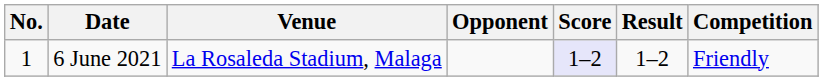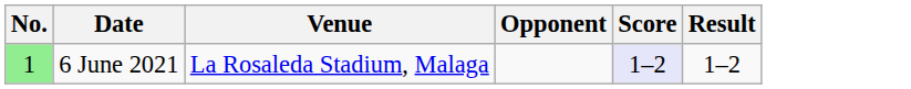 <table class="wikitable">
 <tr>
 <th scope="col">No.</th>
 <th scope="col">Date</th>
 <th scope="col">Venue</th>
 <th scope="col">Opponent</th>
 <th scope="col">Score</th>
 <th scope="col">Result</th>
-<th scope="col">Competition</th>
 </tr>
 <tr>
-<td align="center">1</td>
+<td align="center" style="background: lightgreen;">1</td>
 <td>6 June 2021</td>
 <td><a href='#'>La Rosaleda Stadium</a>, <a href='#'>Malaga</a></td>
 <td></td>
 <td align="center" style="background: lavender;">1–2</td>
 <td align="center">1–2</td>
-<td><a href='#'>Friendly</a></td>
 </tr>
 </table>
